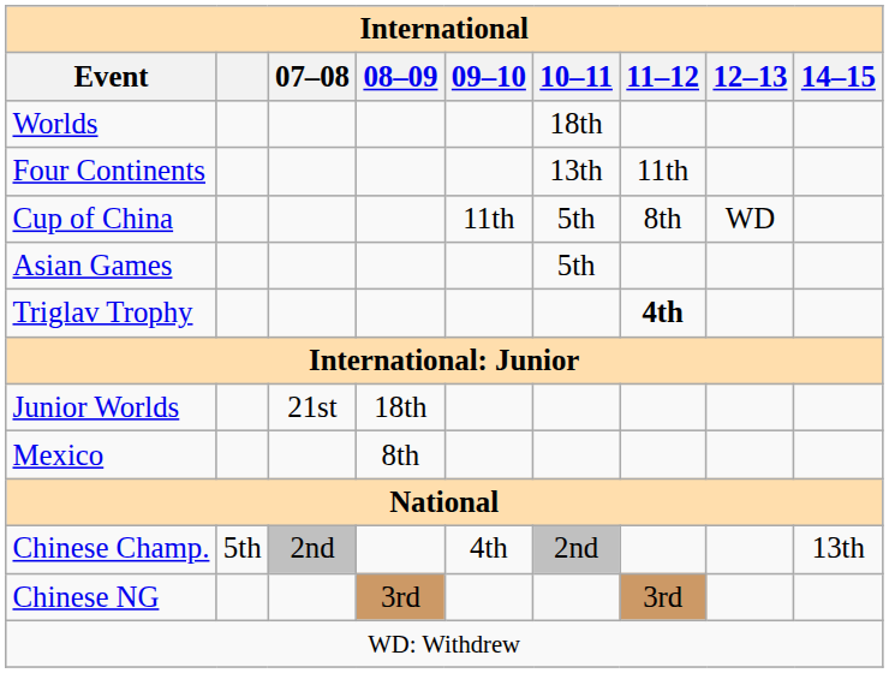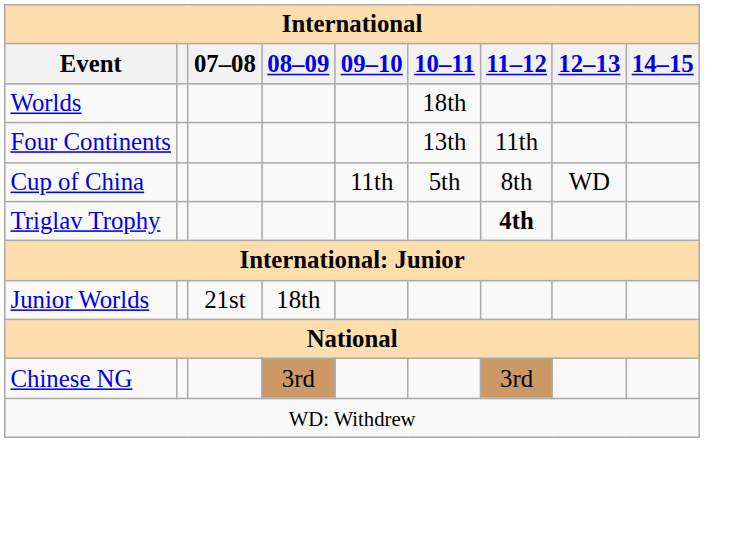 <table class="wikitable" style="text-align:center">
 <tr>
 <th style="background-color: #ffdead; " colspan=9 align=center>International</th>
 </tr>
 <tr>
 <th>Event</th>
 <th></th>
 <th>07–08</th>
 <th><a href='#'>08–09</a></th>
 <th><a href='#'>09–10</a></th>
 <th><a href='#'>10–11</a></th>
 <th><a href='#'>11–12</a></th>
 <th><a href='#'>12–13</a></th>
 <th><a href='#'>14–15</a></th>
 </tr>
 <tr>
 <td align=left><a href='#'>Worlds</a></td>
 <td></td>
 <td></td>
 <td></td>
 <td></td>
 <td>18th</td>
 <td></td>
 <td></td>
 <td></td>
 </tr>
 <tr>
 <td align=left><a href='#'>Four Continents</a></td>
 <td></td>
 <td></td>
 <td></td>
 <td></td>
 <td>13th</td>
 <td>11th</td>
 <td></td>
 <td></td>
 </tr>
 <tr>
 <td align=left> <a href='#'>Cup of China</a></td>
 <td></td>
 <td></td>
 <td></td>
 <td>11th</td>
 <td>5th</td>
 <td>8th</td>
 <td>WD</td>
 <td></td>
 </tr>
 <tr>
-<td align=left><a href='#'>Asian Games</a></td>
-<td></td>
-<td></td>
-<td></td>
-<td></td>
-<td>5th</td>
-<td></td>
-<td></td>
-<td></td>
-</tr>
-<tr>
 <td align=left><a href='#'>Triglav Trophy</a></td>
 <td></td>
 <td></td>
 <td></td>
 <td></td>
 <td></td>
 <td><strong>4th</strong></td>
 <td></td>
 <td></td>
 </tr>
 <tr>
 <th style="background-color: #ffdead; " colspan=9 align=center>International: Junior</th>
 </tr>
 <tr>
 <td align=left><a href='#'>Junior Worlds</a></td>
 <td></td>
 <td>21st</td>
 <td>18th</td>
 <td></td>
 <td></td>
 <td></td>
 <td></td>
 <td></td>
 </tr>
 <tr>
-<td align=left> <a href='#'>Mexico</a></td>
-<td></td>
-<td></td>
-<td>8th</td>
-<td></td>
-<td></td>
-<td></td>
-<td></td>
-<td></td>
-</tr>
-<tr>
 <th style="background-color: #ffdead; " colspan=9 align=center>National</th>
-</tr>
-<tr>
-<td align=left><a href='#'>Chinese Champ.</a></td>
-<td>5th</td>
-<td bgcolor=silver>2nd</td>
-<td></td>
-<td>4th</td>
-<td bgcolor=silver>2nd</td>
-<td></td>
-<td></td>
-<td>13th</td>
 </tr>
 <tr>
 <td align=left><a href='#'>Chinese NG</a></td>
 <td></td>
 <td></td>
 <td bgcolor=cc9966>3rd</td>
 <td></td>
 <td></td>
 <td bgcolor=cc9966>3rd</td>
 <td></td>
 <td></td>
 </tr>
 <tr>
 <td colspan=9 align=center><small> WD: Withdrew </small></td>
 </tr>
 </table>
